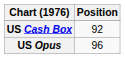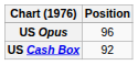 <table class="wikitable sortable plainrowheaders" style="text-align:center">
 <tr>
 <th>Chart (1976)</th>
 <th>Position</th>
 </tr>
 <tr>
 </tr>
 <tr>
+<th scope="row">US <em>Opus</em></th>
+<td>96</td>
+</tr>
+<tr>
 <th scope="row">US <em><a href='#'>Cash Box</a></em></th>
 <td>92</td>
 </tr>
-<tr>
-<th scope="row">US <em>Opus</em></th>
-<td>96</td>
-</tr>
 </table>
